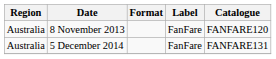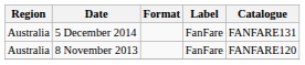 <table class="wikitable plainrowheaders">
 <tr>
 <th scope="col">Region</th>
 <th scope="col">Date</th>
 <th scope="col">Format</th>
 <th scope="col">Label</th>
 <th scope="col">Catalogue</th>
 </tr>
 <tr>
 <td>Australia</td>
+<td>5 December 2014</td>
+<td></td>
+<td>FanFare</td>
+<td>FANFARE131</td>
+</tr>
+<tr>
+<td>Australia</td>
 <td>8 November 2013</td>
 <td></td>
 <td>FanFare</td>
 <td>FANFARE120</td>
 </tr>
 <tr>
-<td>Australia</td>
-<td>5 December 2014</td>
-<td></td>
-<td>FanFare</td>
-<td>FANFARE131</td>
-</tr>
-<tr>
 </tr>
 </table>
